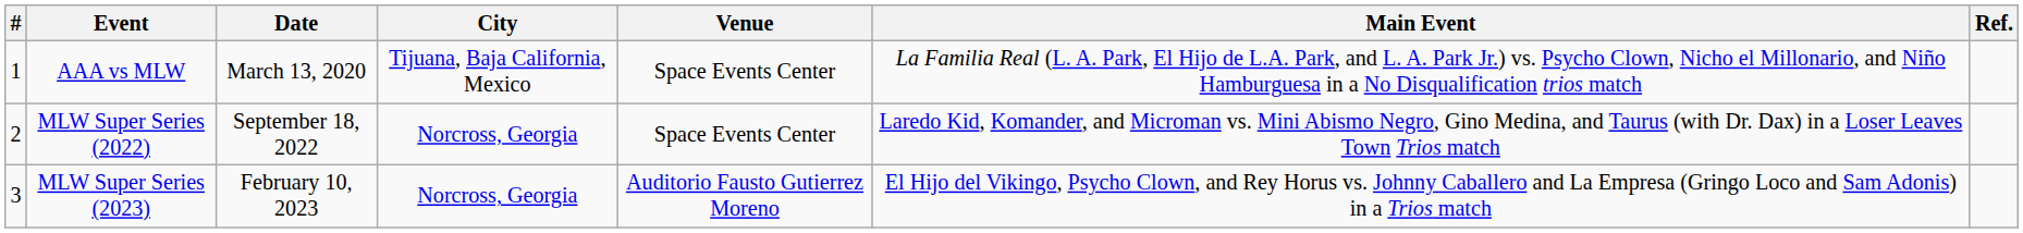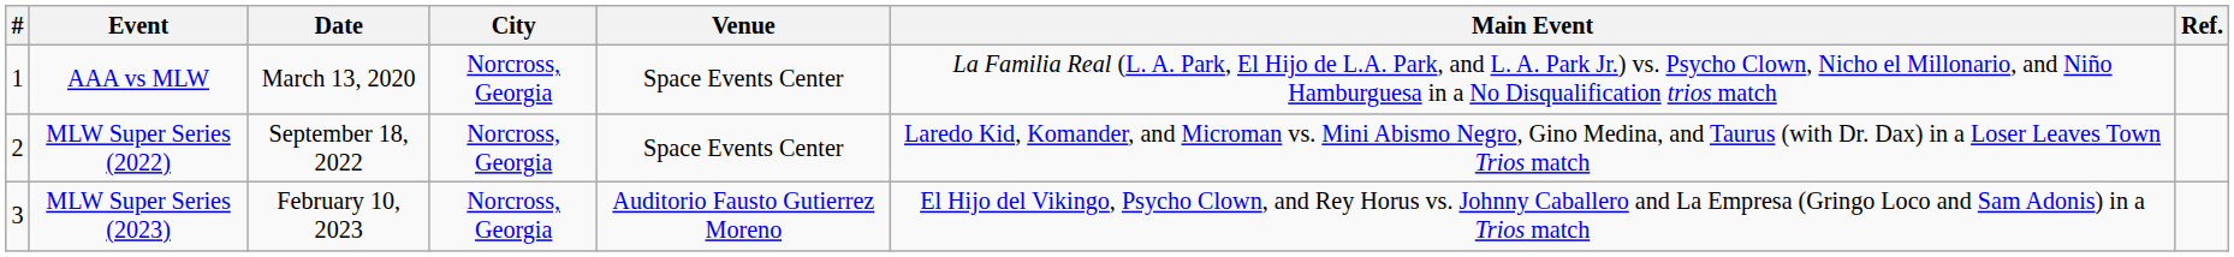 <table class="sortable wikitable succession-box" style="font-size:85%; text-align:center;">
 <tr>
 <th>#</th>
 <th>Event</th>
 <th>Date</th>
 <th>City</th>
 <th>Venue</th>
 <th>Main Event</th>
 <th>Ref.</th>
 </tr>
 <tr>
 <td>1</td>
 <td><a href='#'>AAA vs MLW</a></td>
 <td>March 13, 2020</td>
-<td><a href='#'>Tijuana</a>, <a href='#'>Baja California</a>, Mexico</td>
+<td><a href='#'>Norcross, Georgia</a></td>
 <td>Space Events Center</td>
 <td><em>La Familia Real</em> (<a href='#'>L. A. Park</a>, <a href='#'>El Hijo de L.A. Park</a>, and <a href='#'>L. A. Park Jr.</a>) vs. <a href='#'>Psycho Clown</a>, <a href='#'>Nicho el Millonario</a>, and <a href='#'>Niño Hamburguesa</a> in a <a href='#'>No Disqualification</a> <a href='#'><em>trios</em> match</a></td>
 <td></td>
 </tr>
 <tr>
 <td>2</td>
 <td><a href='#'>MLW Super Series (2022)</a></td>
 <td>September 18, 2022</td>
 <td><a href='#'>Norcross, Georgia</a></td>
 <td>Space Events Center</td>
 <td><a href='#'>Laredo Kid</a>, <a href='#'>Komander</a>, and <a href='#'>Microman</a> vs. <a href='#'>Mini Abismo Negro</a>, Gino Medina, and <a href='#'>Taurus</a> (with Dr. Dax) in a <a href='#'>Loser Leaves Town</a> <a href='#'><em>Trios</em> match</a></td>
 <td></td>
 </tr>
 <tr>
 <td>3</td>
 <td><a href='#'>MLW Super Series (2023)</a></td>
 <td>February 10, 2023</td>
 <td><a href='#'>Norcross, Georgia</a></td>
 <td><a href='#'>Auditorio Fausto Gutierrez Moreno</a></td>
 <td><a href='#'>El Hijo del Vikingo</a>, <a href='#'>Psycho Clown</a>, and Rey Horus vs. <a href='#'>Johnny Caballero</a> and La Empresa (Gringo Loco and <a href='#'>Sam Adonis</a>) in a <a href='#'><em>Trios</em> match</a></td>
 <td></td>
 </tr>
 </table>
